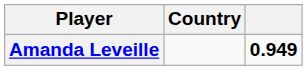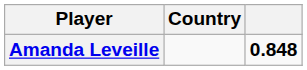 <table class="wikitable" style="text-align: center;">
 <tr>
 <th scope="col">Player</th>
 <th scope="col">Country</th>
 <th scope="col"></th>
 </tr>
 <tr>
 <th scope="row" align="left"><a href='#'>Amanda Leveille</a></th>
 <td></td>
-<td><strong>0.949</strong></td>
+<td><strong>0.848</strong></td>
 </tr>
 </table>
